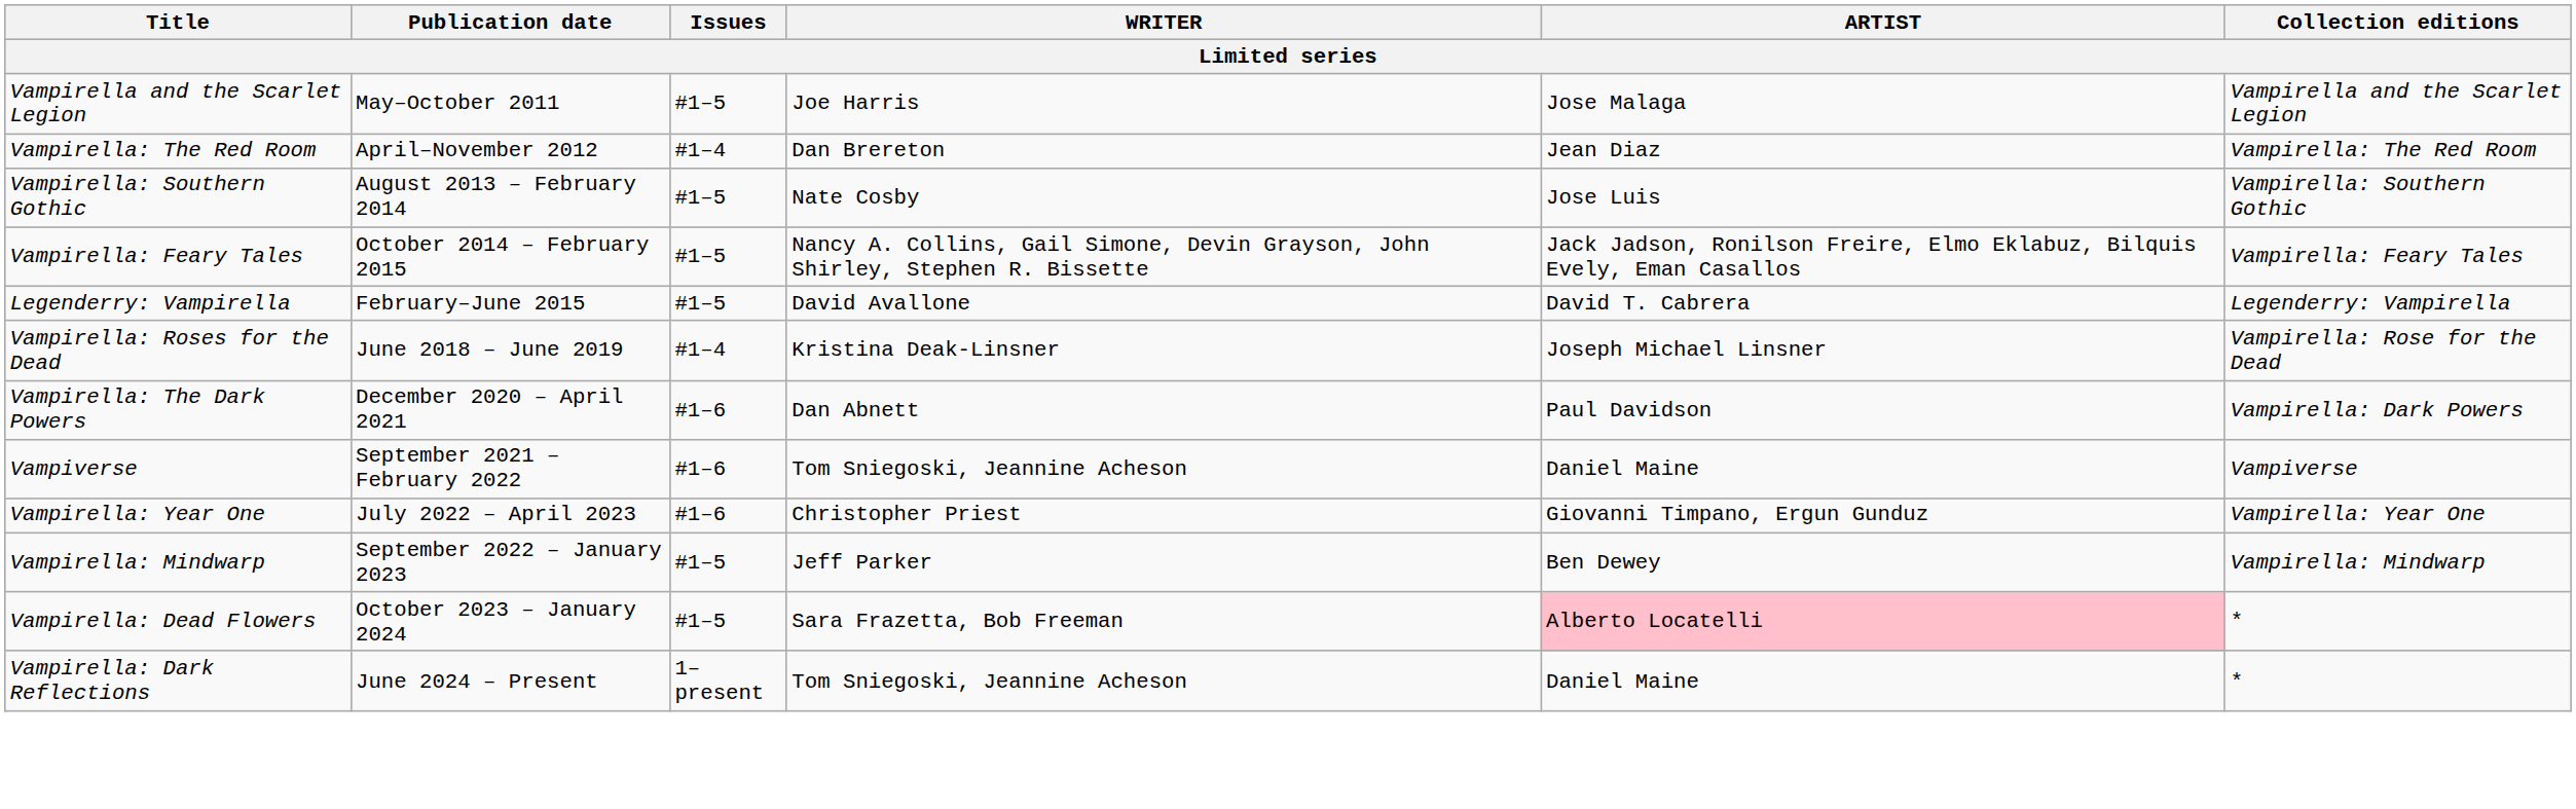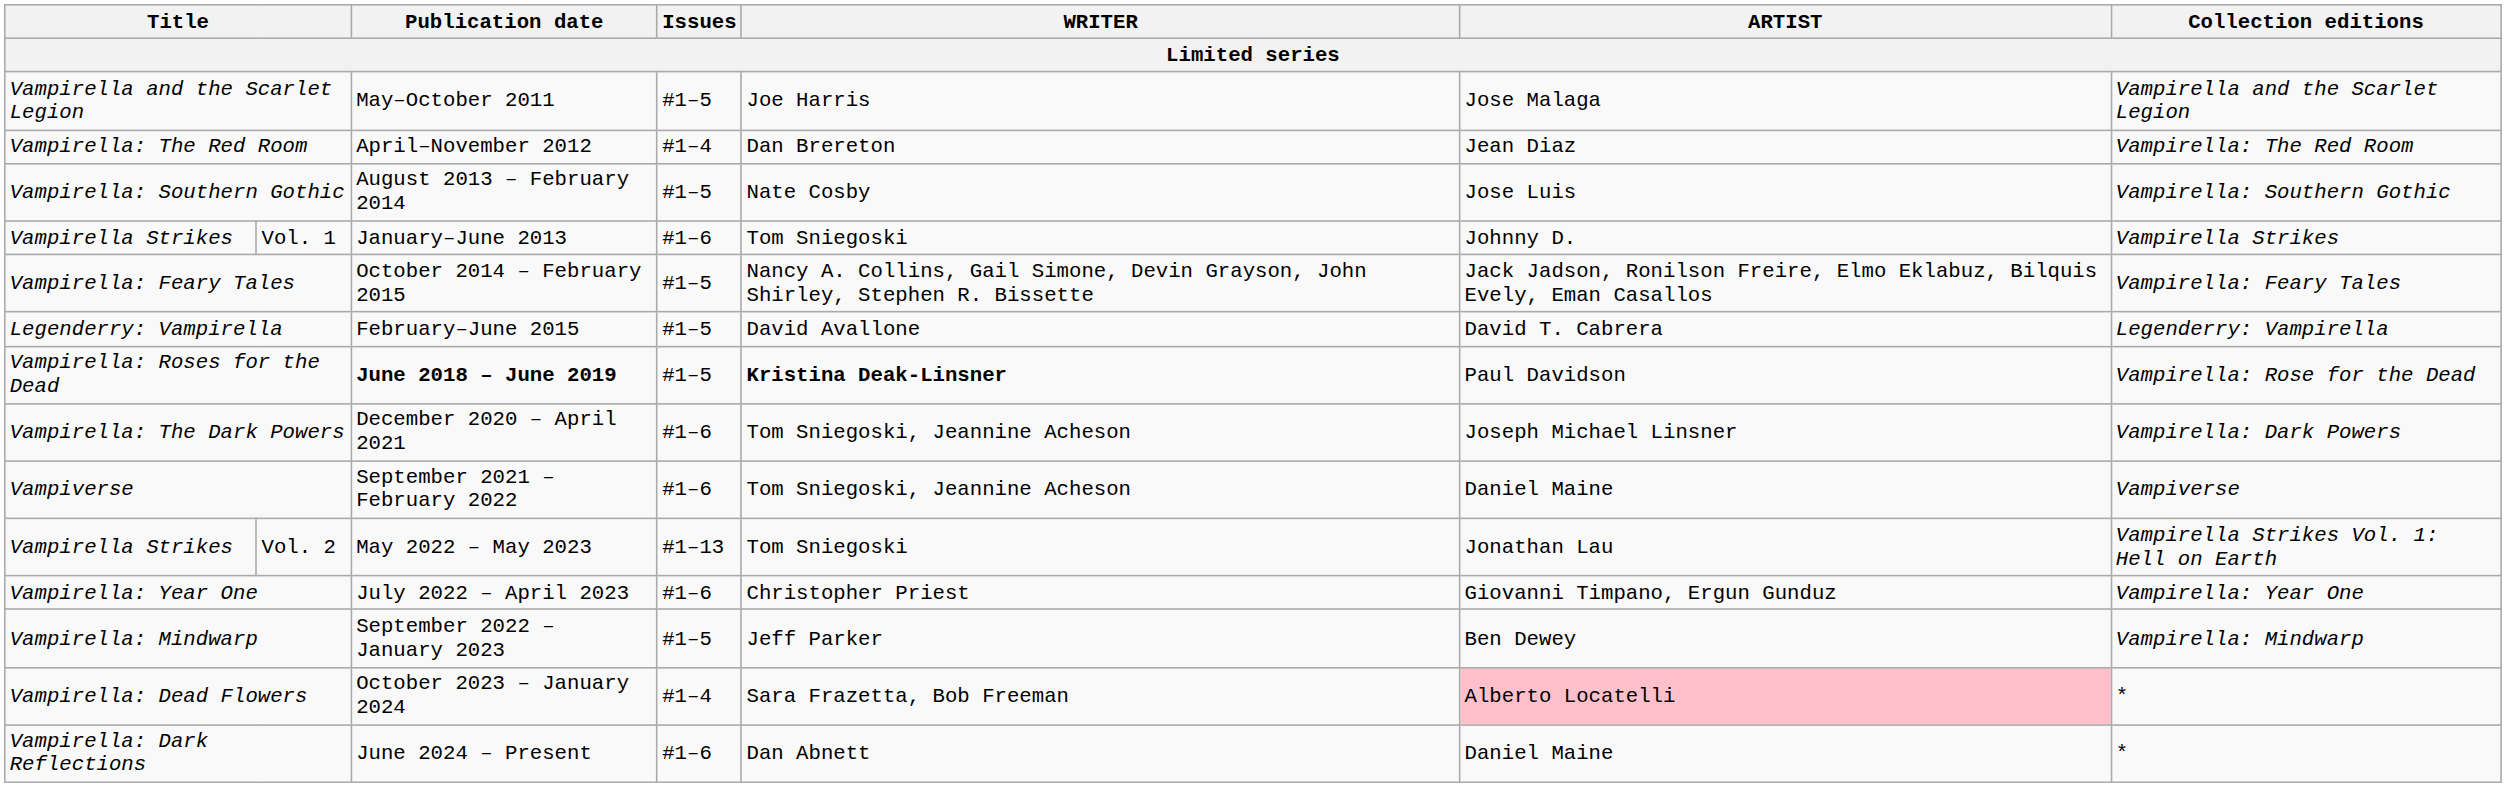 <table class="wikitable">
 <tr>
 <th colspan="2">Title</th>
 <th>Publication date</th>
 <th>Issues</th>
 <th>WRITER</th>
 <th>ARTIST</th>
 <th>Collection editions</th>
 </tr>
 <tr>
 <th colspan="7">Limited series</th>
 </tr>
 <tr>
 <td colspan="2"><em>Vampirella and the Scarlet Legion</em></td>
 <td>May–October 2011</td>
 <td>#1–5</td>
 <td>Joe Harris</td>
 <td>Jose Malaga</td>
 <td><em>Vampirella and the Scarlet Legion</em></td>
 </tr>
 <tr>
 <td colspan="2"><em>Vampirella: The Red Room</em></td>
 <td>April–November 2012</td>
 <td>#1–4</td>
 <td>Dan Brereton</td>
 <td>Jean Diaz</td>
 <td><em>Vampirella: The Red Room</em></td>
 </tr>
 <tr>
 <td colspan="2"><em>Vampirella: Southern Gothic</em></td>
 <td>August 2013 – February 2014</td>
 <td>#1–5</td>
 <td>Nate Cosby</td>
 <td>Jose Luis</td>
 <td><em>Vampirella: Southern Gothic</em></td>
 </tr>
 <tr>
+<td><em>Vampirella Strikes</em></td>
+<td>Vol. 1</td>
+<td>January–June 2013</td>
+<td>#1–6</td>
+<td>Tom Sniegoski</td>
+<td>Johnny D.</td>
+<td><em>Vampirella Strikes</em></td>
+</tr>
+<tr>
 <td colspan="2"><em>Vampirella: Feary Tales</em></td>
 <td>October 2014 – February 2015</td>
 <td>#1–5</td>
 <td>Nancy A. Collins, Gail Simone, Devin Grayson, John Shirley, Stephen R. Bissette</td>
 <td>Jack Jadson, Ronilson Freire, Elmo Eklabuz, Bilquis Evely, Eman Casallos</td>
 <td><em>Vampirella: Feary Tales</em></td>
 </tr>
 <tr>
 <td colspan="2"><em>Legenderry: Vampirella</em></td>
 <td>February–June 2015</td>
 <td>#1–5</td>
 <td>David Avallone</td>
 <td>David T. Cabrera</td>
 <td><em>Legenderry: Vampirella</em></td>
 </tr>
 <tr>
 <td colspan="2"><em>Vampirella: Roses for the Dead</em></td>
-<td>June 2018 – June 2019</td>
-<td>#1–4</td>
-<td>Kristina Deak-Linsner</td>
-<td>Joseph Michael Linsner</td>
+<td><strong>June 2018 – June 2019</strong></td>
+<td>#1–5</td>
+<td><strong>Kristina Deak-Linsner</strong></td>
+<td>Paul Davidson</td>
 <td><em>Vampirella: Rose for the Dead</em></td>
 </tr>
 <tr>
 <td colspan="2"><em>Vampirella: The Dark Powers</em></td>
 <td>December 2020 – April 2021</td>
 <td>#1–6</td>
-<td>Dan Abnett</td>
-<td>Paul Davidson</td>
+<td>Tom Sniegoski, Jeannine Acheson</td>
+<td>Joseph Michael Linsner</td>
 <td><em>Vampirella: Dark Powers</em></td>
 </tr>
 <tr>
 <td colspan="2"><em>Vampiverse</em></td>
 <td>September 2021 – February 2022</td>
 <td>#1–6</td>
 <td>Tom Sniegoski, Jeannine Acheson</td>
 <td>Daniel Maine</td>
 <td><em>Vampiverse</em></td>
+</tr>
+<tr>
+<td><em>Vampirella Strikes</em></td>
+<td>Vol. 2</td>
+<td>May 2022 – May 2023</td>
+<td>#1–13</td>
+<td>Tom Sniegoski</td>
+<td>Jonathan Lau</td>
+<td><em>Vampirella Strikes Vol. 1: Hell on Earth</em></td>
 </tr>
 <tr>
 <td colspan="2"><em>Vampirella: Year One</em></td>
 <td>July 2022 – April 2023</td>
 <td>#1–6</td>
 <td>Christopher Priest</td>
 <td>Giovanni Timpano, Ergun Gunduz</td>
 <td><em>Vampirella: Year One</em></td>
 </tr>
 <tr>
 <td colspan="2"><em>Vampirella: Mindwarp</em></td>
 <td>September 2022 – January 2023</td>
 <td>#1–5</td>
 <td>Jeff Parker</td>
 <td>Ben Dewey</td>
 <td><em>Vampirella: Mindwarp</em></td>
 </tr>
 <tr>
 <td colspan="2"><em>Vampirella: Dead Flowers</em></td>
 <td>October 2023 – January 2024</td>
-<td>#1–5</td>
+<td>#1–4</td>
 <td>Sara Frazetta, Bob Freeman</td>
 <td style="background: pink;">Alberto Locatelli</td>
 <td>*</td>
 </tr>
 <tr>
 <td colspan="2"><em>Vampirella: Dark Reflections</em></td>
 <td>June 2024 – Present</td>
-<td>1–present</td>
-<td>Tom Sniegoski, Jeannine Acheson</td>
+<td>#1–6</td>
+<td>Dan Abnett</td>
 <td>Daniel Maine</td>
 <td>*</td>
 </tr>
 </table>
